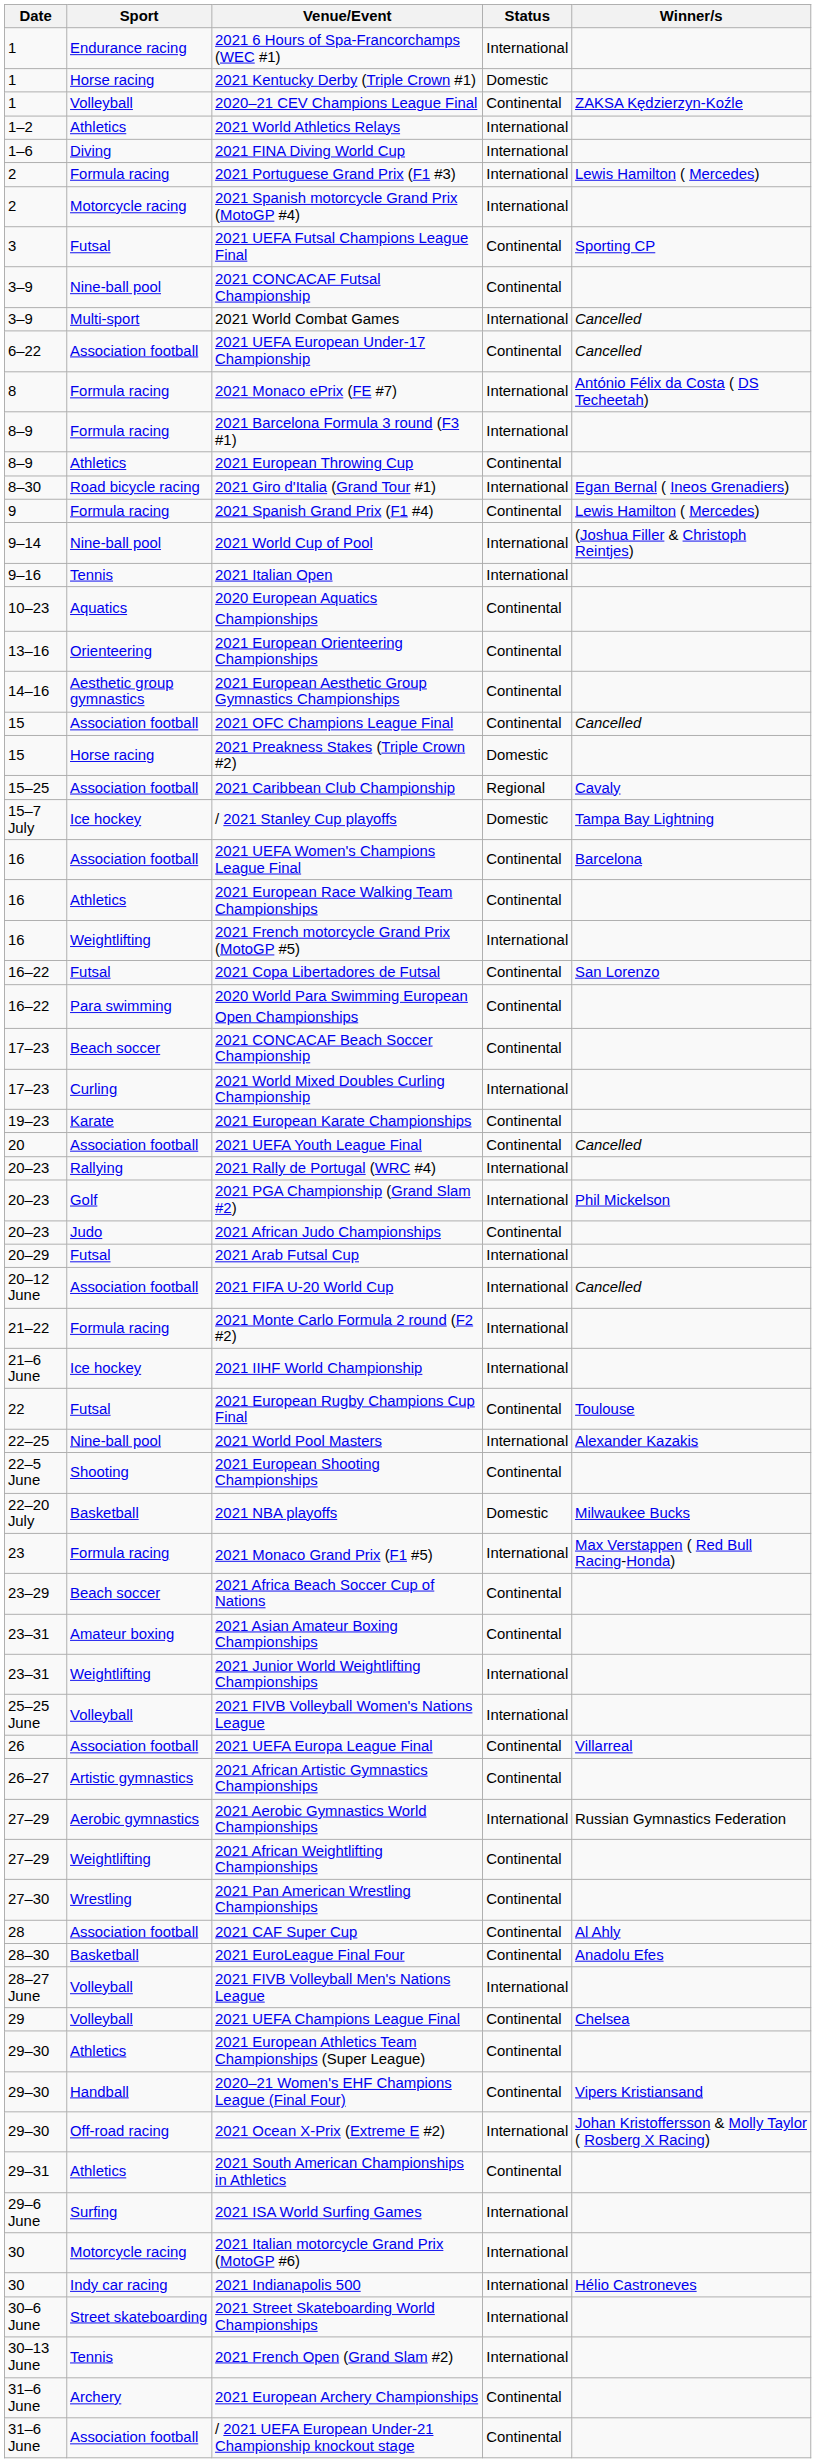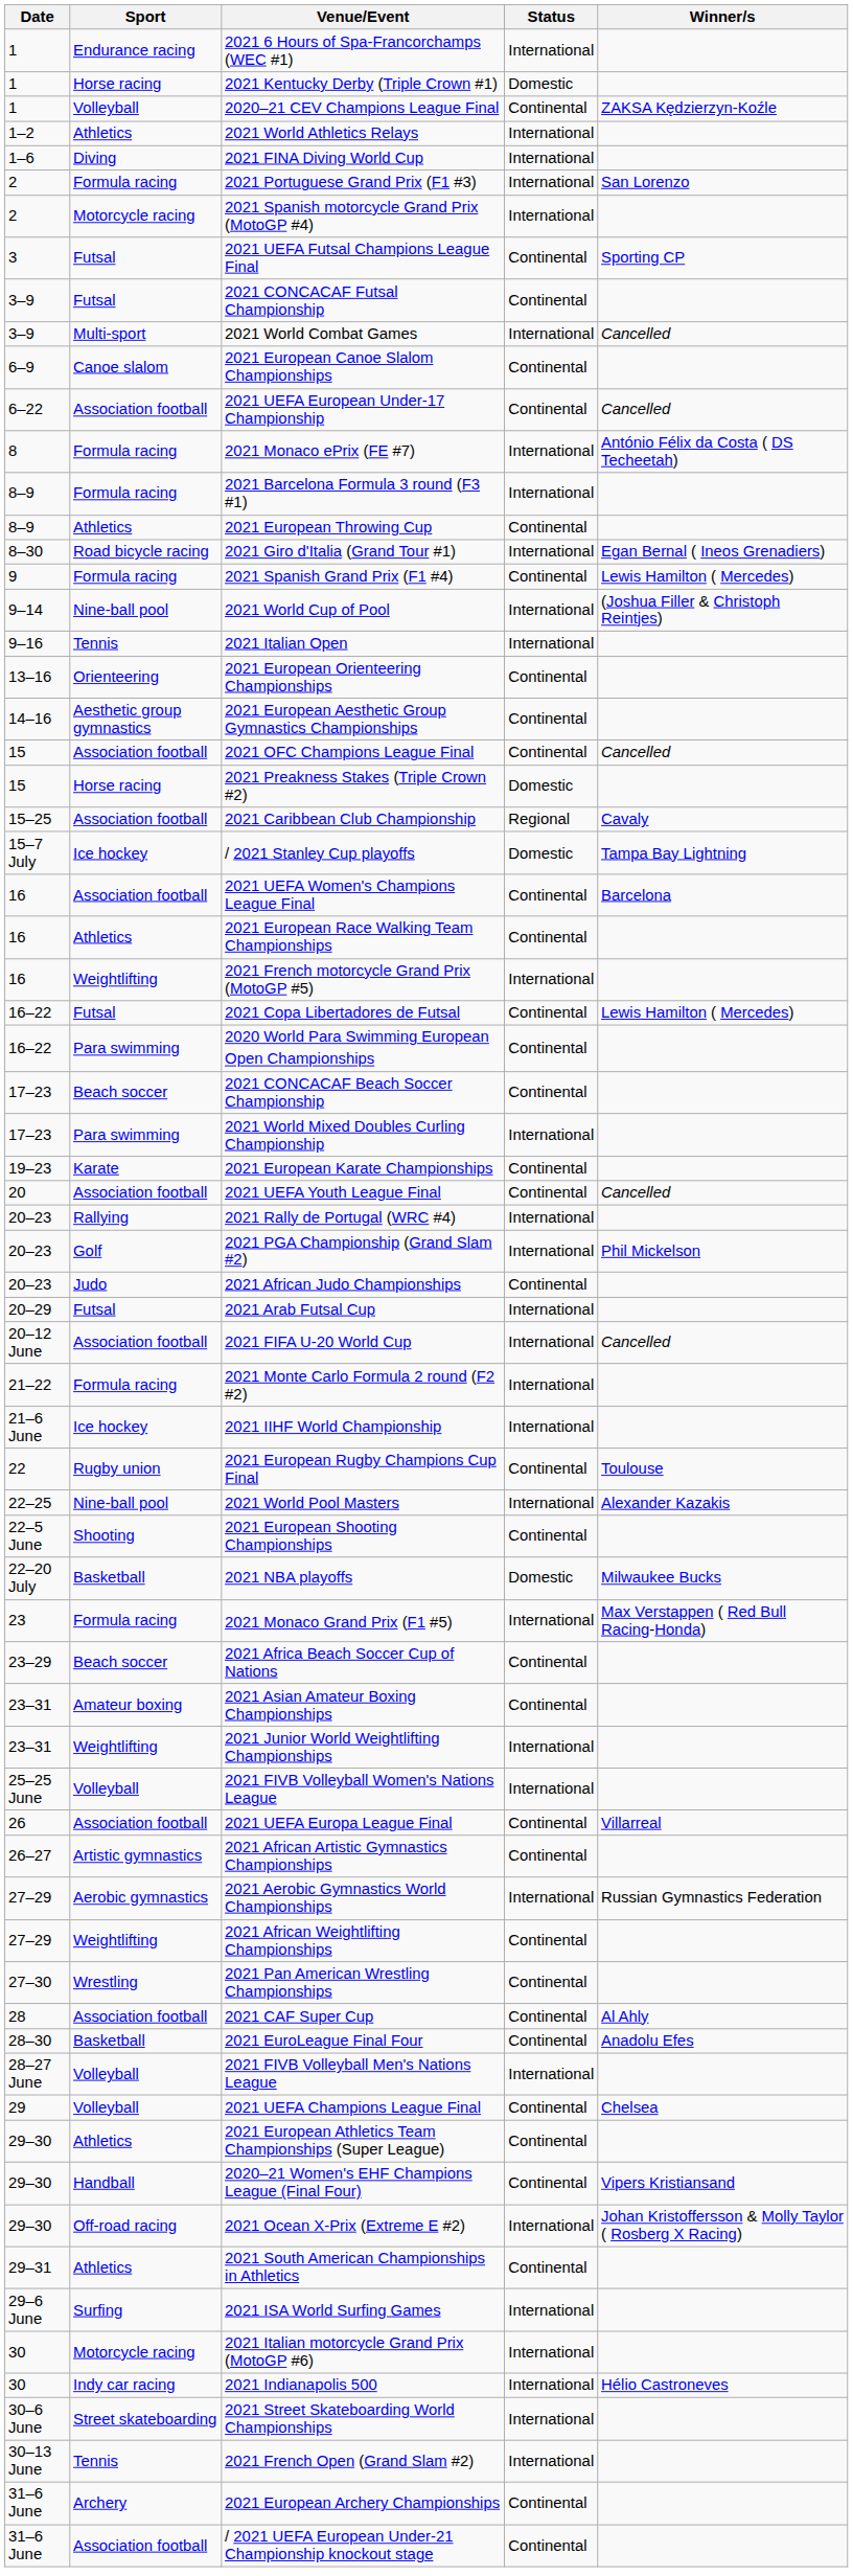 <table class="wikitable source">
 <tr>
 <th>Date</th>
 <th>Sport</th>
 <th>Venue/Event</th>
 <th>Status</th>
 <th>Winner/s</th>
 </tr>
 <tr>
 <td>1</td>
 <td><a href='#'>Endurance racing</a></td>
 <td> <a href='#'>2021 6 Hours of Spa-Francorchamps</a> (<a href='#'>WEC</a> #1)</td>
 <td>International</td>
 <td></td>
 </tr>
 <tr>
 <td>1</td>
 <td><a href='#'>Horse racing</a></td>
 <td> <a href='#'>2021 Kentucky Derby</a> (<a href='#'>Triple Crown</a> #1)</td>
 <td>Domestic</td>
 <td></td>
 </tr>
 <tr>
 <td>1</td>
 <td><a href='#'>Volleyball</a></td>
 <td> <a href='#'>2020–21 CEV Champions League Final</a></td>
 <td>Continental</td>
 <td> <a href='#'>ZAKSA Kędzierzyn-Koźle</a></td>
 </tr>
 <tr>
 <td>1–2</td>
 <td><a href='#'>Athletics</a></td>
 <td> <a href='#'>2021 World Athletics Relays</a></td>
 <td>International</td>
 <td></td>
 </tr>
 <tr>
 <td>1–6</td>
 <td><a href='#'>Diving</a></td>
 <td> <a href='#'>2021 FINA Diving World Cup</a></td>
 <td>International</td>
 <td></td>
 </tr>
 <tr>
 <td>2</td>
 <td><a href='#'>Formula racing</a></td>
 <td> <a href='#'>2021 Portuguese Grand Prix</a> (<a href='#'>F1</a> #3)</td>
 <td>International</td>
-<td> <a href='#'>Lewis Hamilton</a> ( <a href='#'>Mercedes</a>)</td>
+<td> <a href='#'>San Lorenzo</a></td>
 </tr>
 <tr>
 <td>2</td>
 <td><a href='#'>Motorcycle racing</a></td>
 <td> <a href='#'>2021 Spanish motorcycle Grand Prix</a> (<a href='#'>MotoGP</a> #4)</td>
 <td>International</td>
 <td></td>
 </tr>
 <tr>
 <td>3</td>
 <td><a href='#'>Futsal</a></td>
 <td> <a href='#'>2021 UEFA Futsal Champions League Final</a></td>
 <td>Continental</td>
 <td> <a href='#'>Sporting CP</a></td>
 </tr>
 <tr>
 <td>3–9</td>
-<td><a href='#'>Nine-ball pool</a></td>
+<td><a href='#'>Futsal</a></td>
 <td> <a href='#'>2021 CONCACAF Futsal Championship</a></td>
 <td>Continental</td>
 <td></td>
 </tr>
 <tr>
 <td>3–9</td>
 <td><a href='#'>Multi-sport</a></td>
 <td> 2021 World Combat Games</td>
 <td>International</td>
 <td><em>Cancelled</em></td>
+</tr>
+<tr>
+<td>6–9</td>
+<td><a href='#'>Canoe slalom</a></td>
+<td> <a href='#'>2021 European Canoe Slalom Championships</a></td>
+<td>Continental</td>
+<td></td>
 </tr>
 <tr>
 <td>6–22</td>
 <td><a href='#'>Association football</a></td>
 <td> <a href='#'>2021 UEFA European Under-17 Championship</a></td>
 <td>Continental</td>
 <td><em>Cancelled</em></td>
 </tr>
 <tr>
 <td>8</td>
 <td><a href='#'>Formula racing</a></td>
 <td> <a href='#'>2021 Monaco ePrix</a> (<a href='#'>FE</a> #7)</td>
 <td>International</td>
 <td> <a href='#'>António Félix da Costa</a> ( <a href='#'>DS Techeetah</a>)</td>
 </tr>
 <tr>
 <td>8–9</td>
 <td><a href='#'>Formula racing</a></td>
 <td> <a href='#'>2021 Barcelona Formula 3 round</a> (<a href='#'>F3</a> #1)</td>
 <td>International</td>
 <td></td>
 </tr>
 <tr>
 <td>8–9</td>
 <td><a href='#'>Athletics</a></td>
 <td> <a href='#'>2021 European Throwing Cup</a></td>
 <td>Continental</td>
 <td></td>
 </tr>
 <tr>
 <td>8–30</td>
 <td><a href='#'>Road bicycle racing</a></td>
 <td> <a href='#'>2021 Giro d'Italia</a> (<a href='#'>Grand Tour</a> #1)</td>
 <td>International</td>
 <td> <a href='#'>Egan Bernal</a> ( <a href='#'>Ineos Grenadiers</a>)</td>
 </tr>
 <tr>
 <td>9</td>
 <td><a href='#'>Formula racing</a></td>
 <td> <a href='#'>2021 Spanish Grand Prix</a> (<a href='#'>F1</a> #4)</td>
 <td>Continental</td>
 <td> <a href='#'>Lewis Hamilton</a> ( <a href='#'>Mercedes</a>)</td>
 </tr>
 <tr>
 <td>9–14</td>
 <td><a href='#'>Nine-ball pool</a></td>
 <td> <a href='#'>2021 World Cup of Pool</a></td>
 <td>International</td>
 <td> (<a href='#'>Joshua Filler</a> & <a href='#'>Christoph Reintjes</a>)</td>
 </tr>
 <tr>
 <td>9–16</td>
 <td><a href='#'>Tennis</a></td>
 <td> <a href='#'>2021 Italian Open</a></td>
 <td>International</td>
-<td></td>
-</tr>
-<tr>
-<td>10–23</td>
-<td><a href='#'>Aquatics</a></td>
-<td> <a href='#'>2020 European Aquatics Championships</a><sup></sup></td>
-<td>Continental</td>
 <td></td>
 </tr>
 <tr>
 <td>13–16</td>
 <td><a href='#'>Orienteering</a></td>
 <td> <a href='#'>2021 European Orienteering Championships</a></td>
 <td>Continental</td>
 <td></td>
 </tr>
 <tr>
 <td>14–16</td>
 <td><a href='#'>Aesthetic group gymnastics</a></td>
 <td> <a href='#'>2021 European Aesthetic Group Gymnastics Championships</a></td>
 <td>Continental</td>
 <td></td>
 </tr>
 <tr>
 <td>15</td>
 <td><a href='#'>Association football</a></td>
 <td> <a href='#'>2021 OFC Champions League Final</a></td>
 <td>Continental</td>
 <td><em>Cancelled</em></td>
 </tr>
 <tr>
 <td>15</td>
 <td><a href='#'>Horse racing</a></td>
 <td> <a href='#'>2021 Preakness Stakes</a> (<a href='#'>Triple Crown</a> #2)</td>
 <td>Domestic</td>
 <td></td>
 </tr>
 <tr>
 <td>15–25</td>
 <td><a href='#'>Association football</a></td>
 <td> <a href='#'>2021 Caribbean Club Championship</a></td>
 <td>Regional</td>
 <td> <a href='#'>Cavaly</a></td>
 </tr>
 <tr>
 <td>15–7 July</td>
 <td><a href='#'>Ice hockey</a></td>
 <td>/ <a href='#'>2021 Stanley Cup playoffs</a></td>
 <td>Domestic</td>
 <td> <a href='#'>Tampa Bay Lightning</a></td>
 </tr>
 <tr>
 <td>16</td>
 <td><a href='#'>Association football</a></td>
 <td> <a href='#'>2021 UEFA Women's Champions League Final</a></td>
 <td>Continental</td>
 <td> <a href='#'>Barcelona</a></td>
 </tr>
 <tr>
 <td>16</td>
 <td><a href='#'>Athletics</a></td>
 <td> <a href='#'>2021 European Race Walking Team Championships</a></td>
 <td>Continental</td>
 <td></td>
 </tr>
 <tr>
 <td>16</td>
 <td><a href='#'>Weightlifting</a></td>
 <td> <a href='#'>2021 French motorcycle Grand Prix</a> (<a href='#'>MotoGP</a> #5)</td>
 <td>International</td>
 <td></td>
 </tr>
 <tr>
 <td>16–22</td>
 <td><a href='#'>Futsal</a></td>
 <td> <a href='#'>2021 Copa Libertadores de Futsal</a></td>
 <td>Continental</td>
-<td> <a href='#'>San Lorenzo</a></td>
+<td> <a href='#'>Lewis Hamilton</a> ( <a href='#'>Mercedes</a>)</td>
 </tr>
 <tr>
 <td>16–22</td>
 <td><a href='#'>Para swimming</a></td>
 <td> <a href='#'>2020 World Para Swimming European Open Championships</a><sup></sup></td>
 <td>Continental</td>
 <td></td>
 </tr>
 <tr>
 <td>17–23</td>
 <td><a href='#'>Beach soccer</a></td>
 <td> <a href='#'>2021 CONCACAF Beach Soccer Championship</a></td>
 <td>Continental</td>
 <td></td>
 </tr>
 <tr>
 <td>17–23</td>
-<td><a href='#'>Curling</a></td>
+<td><a href='#'>Para swimming</a></td>
 <td> <a href='#'>2021 World Mixed Doubles Curling Championship</a></td>
 <td>International</td>
 <td></td>
 </tr>
 <tr>
 <td>19–23</td>
 <td><a href='#'>Karate</a></td>
 <td> <a href='#'>2021 European Karate Championships</a></td>
 <td>Continental</td>
 <td></td>
 </tr>
 <tr>
 <td>20</td>
 <td><a href='#'>Association football</a></td>
 <td> <a href='#'>2021 UEFA Youth League Final</a></td>
 <td>Continental</td>
 <td><em>Cancelled</em></td>
 </tr>
 <tr>
 <td>20–23</td>
 <td><a href='#'>Rallying</a></td>
 <td> <a href='#'>2021 Rally de Portugal</a> (<a href='#'>WRC</a> #4)</td>
 <td>International</td>
 <td></td>
 </tr>
 <tr>
 <td>20–23</td>
 <td><a href='#'>Golf</a></td>
 <td> <a href='#'>2021 PGA Championship</a> (<a href='#'>Grand Slam #2</a>)</td>
 <td>International</td>
 <td> <a href='#'>Phil Mickelson</a></td>
 </tr>
 <tr>
 <td>20–23</td>
 <td><a href='#'>Judo</a></td>
 <td> <a href='#'>2021 African Judo Championships</a></td>
 <td>Continental</td>
 <td></td>
 </tr>
 <tr>
 <td>20–29</td>
 <td><a href='#'>Futsal</a></td>
 <td> <a href='#'>2021 Arab Futsal Cup</a></td>
 <td>International</td>
 <td></td>
 </tr>
 <tr>
 <td>20–12 June</td>
 <td><a href='#'>Association football</a></td>
 <td> <a href='#'>2021 FIFA U-20 World Cup</a></td>
 <td>International</td>
 <td><em>Cancelled</em></td>
 </tr>
 <tr>
 <td>21–22</td>
 <td><a href='#'>Formula racing</a></td>
 <td> <a href='#'>2021 Monte Carlo Formula 2 round</a> (<a href='#'>F2</a> #2)</td>
 <td>International</td>
 <td></td>
 </tr>
 <tr>
 <td>21–6 June</td>
 <td><a href='#'>Ice hockey</a></td>
 <td> <a href='#'>2021 IIHF World Championship</a></td>
 <td>International</td>
 <td></td>
 </tr>
 <tr>
 <td>22</td>
-<td><a href='#'>Futsal</a></td>
+<td><a href='#'>Rugby union</a></td>
 <td> <a href='#'>2021 European Rugby Champions Cup Final</a></td>
 <td>Continental</td>
 <td> <a href='#'>Toulouse</a></td>
 </tr>
 <tr>
 <td>22–25</td>
 <td><a href='#'>Nine-ball pool</a></td>
 <td> <a href='#'>2021 World Pool Masters</a></td>
 <td>International</td>
 <td> <a href='#'>Alexander Kazakis</a></td>
 </tr>
 <tr>
 <td>22–5 June</td>
 <td><a href='#'>Shooting</a></td>
 <td> <a href='#'>2021 European Shooting Championships</a></td>
 <td>Continental</td>
 <td></td>
 </tr>
 <tr>
 <td>22–20 July</td>
 <td><a href='#'>Basketball</a></td>
 <td> <a href='#'>2021 NBA playoffs</a></td>
 <td>Domestic</td>
 <td> <a href='#'>Milwaukee Bucks</a></td>
 </tr>
 <tr>
 <td>23</td>
 <td><a href='#'>Formula racing</a></td>
 <td> <a href='#'>2021 Monaco Grand Prix</a> (<a href='#'>F1</a> #5)<sup></sup></td>
 <td>International</td>
 <td> <a href='#'>Max Verstappen</a> ( <a href='#'>Red Bull Racing</a>-<a href='#'>Honda</a>)</td>
 </tr>
 <tr>
 <td>23–29</td>
 <td><a href='#'>Beach soccer</a></td>
 <td> <a href='#'>2021 Africa Beach Soccer Cup of Nations</a></td>
 <td>Continental</td>
 <td></td>
 </tr>
 <tr>
 <td>23–31</td>
 <td><a href='#'>Amateur boxing</a></td>
 <td> <a href='#'>2021 Asian Amateur Boxing Championships</a></td>
 <td>Continental</td>
 <td></td>
 </tr>
 <tr>
 <td>23–31</td>
 <td><a href='#'>Weightlifting</a></td>
 <td> <a href='#'>2021 Junior World Weightlifting Championships</a></td>
 <td>International</td>
 <td></td>
 </tr>
 <tr>
 <td>25–25 June</td>
 <td><a href='#'>Volleyball</a></td>
 <td> <a href='#'>2021 FIVB Volleyball Women's Nations League</a></td>
 <td>International</td>
 <td></td>
 </tr>
 <tr>
 <td>26</td>
 <td><a href='#'>Association football</a></td>
 <td> <a href='#'>2021 UEFA Europa League Final</a></td>
 <td>Continental</td>
 <td> <a href='#'>Villarreal</a></td>
 </tr>
 <tr>
 <td>26–27</td>
 <td><a href='#'>Artistic gymnastics</a></td>
 <td> <a href='#'>2021 African Artistic Gymnastics Championships</a></td>
 <td>Continental</td>
 <td></td>
 </tr>
 <tr>
 <td>27–29</td>
 <td><a href='#'>Aerobic gymnastics</a></td>
 <td> <a href='#'>2021 Aerobic Gymnastics World Championships</a></td>
 <td>International</td>
 <td>Russian Gymnastics Federation</td>
 </tr>
 <tr>
 <td>27–29</td>
 <td><a href='#'>Weightlifting</a></td>
 <td> <a href='#'>2021 African Weightlifting Championships</a></td>
 <td>Continental</td>
 <td></td>
 </tr>
 <tr>
 <td>27–30</td>
 <td><a href='#'>Wrestling</a></td>
 <td> <a href='#'>2021 Pan American Wrestling Championships</a></td>
 <td>Continental</td>
 <td></td>
 </tr>
 <tr>
 <td>28</td>
 <td><a href='#'>Association football</a></td>
 <td> <a href='#'>2021 CAF Super Cup</a></td>
 <td>Continental</td>
 <td> <a href='#'>Al Ahly</a></td>
 </tr>
 <tr>
 <td>28–30</td>
 <td><a href='#'>Basketball</a></td>
 <td> <a href='#'>2021 EuroLeague Final Four</a></td>
 <td>Continental</td>
 <td> <a href='#'>Anadolu Efes</a></td>
 </tr>
 <tr>
 <td>28–27 June</td>
 <td><a href='#'>Volleyball</a></td>
 <td> <a href='#'>2021 FIVB Volleyball Men's Nations League</a></td>
 <td>International</td>
 <td></td>
 </tr>
 <tr>
 <td>29</td>
 <td><a href='#'>Volleyball</a></td>
 <td> <a href='#'>2021 UEFA Champions League Final</a></td>
 <td>Continental</td>
 <td> <a href='#'>Chelsea</a></td>
 </tr>
 <tr>
 <td>29–30</td>
 <td><a href='#'>Athletics</a></td>
 <td> <a href='#'>2021 European Athletics Team Championships</a> (Super League)</td>
 <td>Continental</td>
 <td></td>
 </tr>
 <tr>
 <td>29–30</td>
 <td><a href='#'>Handball</a></td>
 <td> <a href='#'>2020–21 Women's EHF Champions League (Final Four)</a></td>
 <td>Continental</td>
 <td> <a href='#'>Vipers Kristiansand</a></td>
 </tr>
 <tr>
 <td>29–30</td>
 <td><a href='#'>Off-road racing</a></td>
 <td> <a href='#'>2021 Ocean X-Prix</a> (<a href='#'>Extreme E</a> #2)</td>
 <td>International</td>
 <td> <a href='#'>Johan Kristoffersson</a> &  <a href='#'>Molly Taylor</a> ( <a href='#'>Rosberg X Racing</a>)</td>
 </tr>
 <tr>
 <td>29–31</td>
 <td><a href='#'>Athletics</a></td>
 <td> <a href='#'>2021 South American Championships in Athletics</a></td>
 <td>Continental</td>
 <td></td>
 </tr>
 <tr>
 <td>29–6 June</td>
 <td><a href='#'>Surfing</a></td>
 <td> <a href='#'>2021 ISA World Surfing Games</a></td>
 <td>International</td>
 <td></td>
 </tr>
 <tr>
 <td>30</td>
 <td><a href='#'>Motorcycle racing</a></td>
 <td> <a href='#'>2021 Italian motorcycle Grand Prix</a> (<a href='#'>MotoGP</a> #6)</td>
 <td>International</td>
 <td></td>
 </tr>
 <tr>
 <td>30</td>
 <td><a href='#'>Indy car racing</a></td>
 <td> <a href='#'>2021 Indianapolis 500</a></td>
 <td>International</td>
 <td> <a href='#'>Hélio Castroneves</a></td>
 </tr>
 <tr>
 <td>30–6 June</td>
 <td><a href='#'>Street skateboarding</a></td>
 <td> <a href='#'>2021 Street Skateboarding World Championships</a></td>
 <td>International</td>
 <td></td>
 </tr>
 <tr>
 <td>30–13 June</td>
 <td><a href='#'>Tennis</a></td>
 <td> <a href='#'>2021 French Open</a> (<a href='#'>Grand Slam</a> #2)</td>
 <td>International</td>
 <td></td>
 </tr>
 <tr>
 <td>31–6 June</td>
 <td><a href='#'>Archery</a></td>
 <td> <a href='#'>2021 European Archery Championships</a></td>
 <td>Continental</td>
 <td></td>
 </tr>
 <tr>
 <td>31–6 June</td>
 <td><a href='#'>Association football</a></td>
 <td>/ <a href='#'>2021 UEFA European Under-21 Championship knockout stage</a></td>
 <td>Continental</td>
 <td></td>
 </tr>
 </table>
